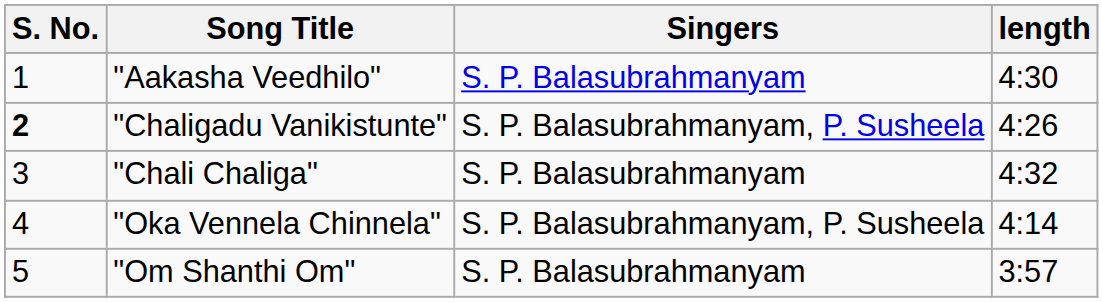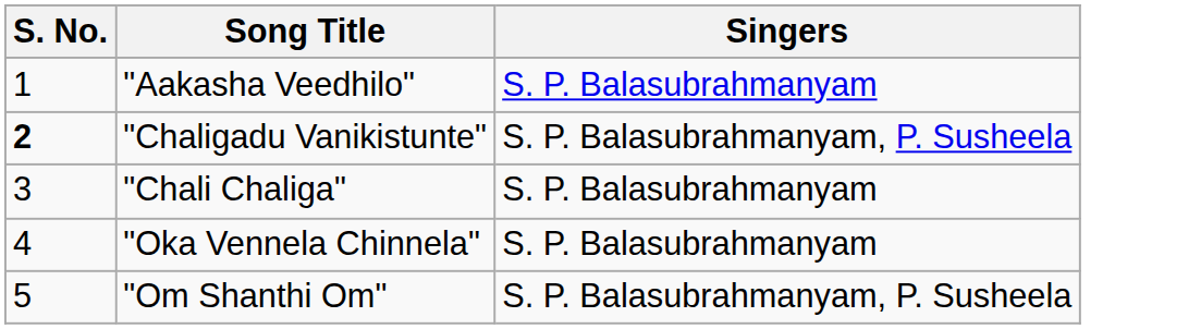 <table class="wikitable">
 <tr>
 <th>S. No.</th>
 <th>Song Title</th>
 <th>Singers</th>
-<th>length</th>
 </tr>
 <tr>
 <td>1</td>
 <td>"Aakasha Veedhilo"</td>
 <td><a href='#'>S. P. Balasubrahmanyam</a></td>
-<td>4:30</td>
 </tr>
 <tr>
 <td><strong>2</strong></td>
 <td>"Chaligadu Vanikistunte"</td>
 <td>S. P. Balasubrahmanyam, <a href='#'>P. Susheela</a></td>
-<td>4:26</td>
 </tr>
 <tr>
 <td>3</td>
 <td>"Chali Chaliga"</td>
 <td>S. P. Balasubrahmanyam</td>
-<td>4:32</td>
 </tr>
 <tr>
 <td>4</td>
 <td>"Oka Vennela Chinnela"</td>
-<td>S. P. Balasubrahmanyam, P. Susheela</td>
-<td>4:14</td>
+<td>S. P. Balasubrahmanyam</td>
 </tr>
 <tr>
 <td>5</td>
 <td>"Om Shanthi Om"</td>
-<td>S. P. Balasubrahmanyam</td>
-<td>3:57</td>
+<td>S. P. Balasubrahmanyam, P. Susheela</td>
 </tr>
 </table>
